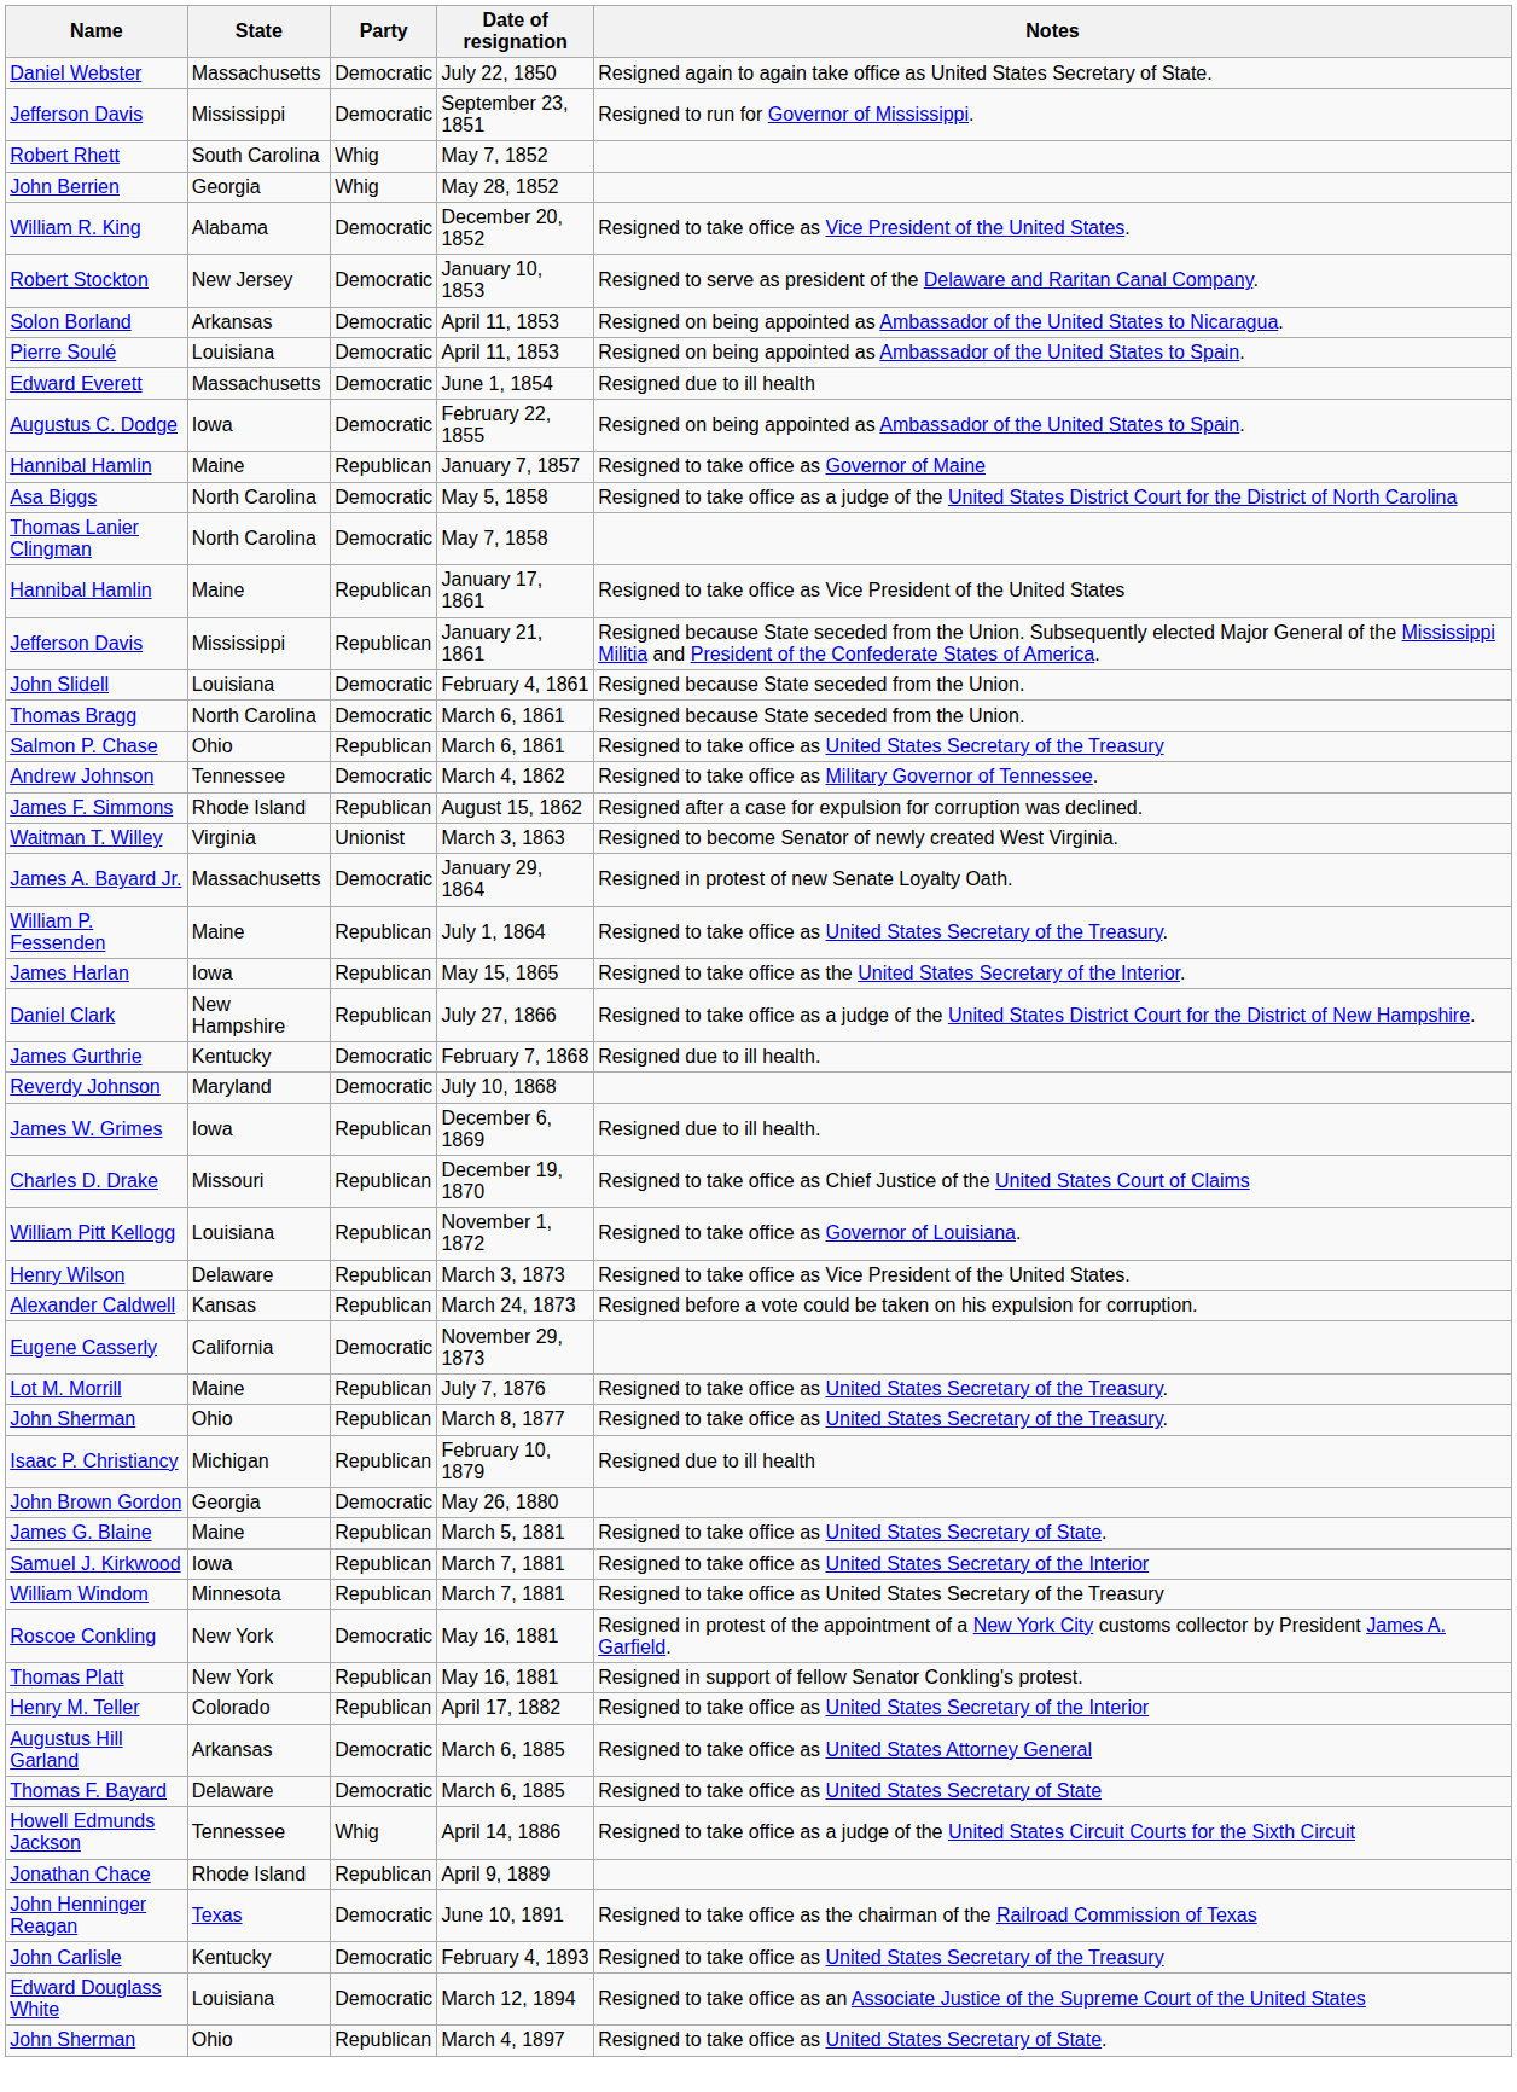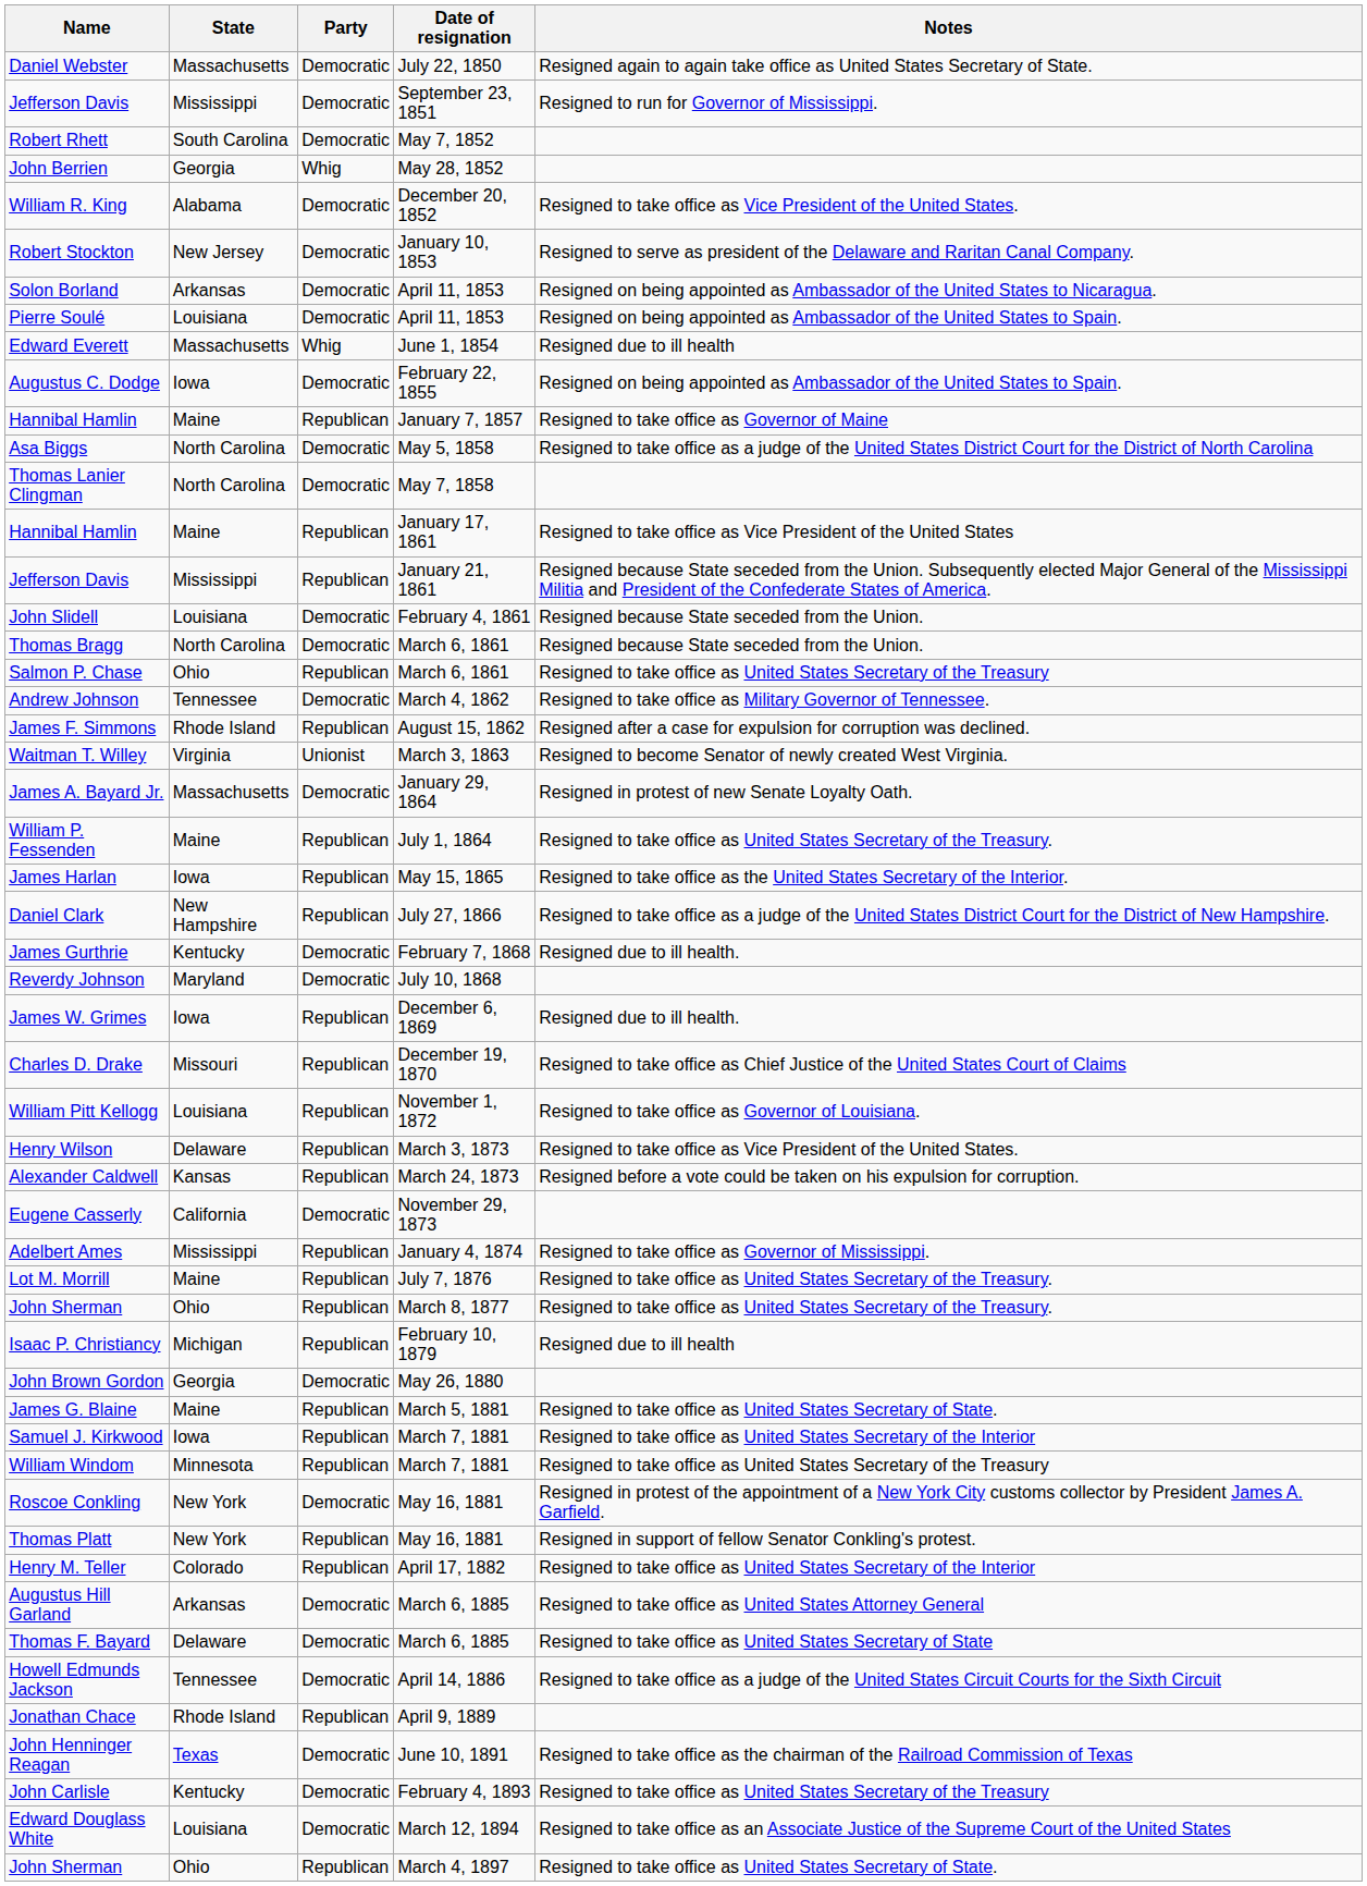 <table class="wikitable">
 <tr>
 <th>Name</th>
 <th>State</th>
 <th>Party</th>
 <th>Date of resignation</th>
 <th>Notes</th>
 </tr>
 <tr>
 <td><a href='#'>Daniel Webster</a></td>
 <td>Massachusetts</td>
 <td>Democratic</td>
 <td>July 22, 1850</td>
 <td>Resigned again to again take office as United States Secretary of State.</td>
 </tr>
 <tr>
 <td><a href='#'>Jefferson Davis</a></td>
 <td>Mississippi</td>
 <td>Democratic</td>
 <td>September 23, 1851</td>
 <td>Resigned to run for <a href='#'>Governor of Mississippi</a>.</td>
 </tr>
 <tr>
 <td><a href='#'>Robert Rhett</a></td>
 <td>South Carolina</td>
-<td>Whig</td>
+<td>Democratic</td>
 <td>May 7, 1852</td>
 <td></td>
 </tr>
 <tr>
 <td><a href='#'>John Berrien</a></td>
 <td>Georgia</td>
 <td>Whig</td>
 <td>May 28, 1852</td>
 <td></td>
 </tr>
 <tr>
 <td><a href='#'>William R. King</a></td>
 <td>Alabama</td>
 <td>Democratic</td>
 <td>December 20, 1852</td>
 <td>Resigned to take office as <a href='#'>Vice President of the United States</a>.</td>
 </tr>
 <tr>
 <td><a href='#'>Robert Stockton</a></td>
 <td>New Jersey</td>
 <td>Democratic</td>
 <td>January 10, 1853</td>
 <td>Resigned to serve as president of the <a href='#'>Delaware and Raritan Canal Company</a>.</td>
 </tr>
 <tr>
 <td><a href='#'>Solon Borland</a></td>
 <td>Arkansas</td>
 <td>Democratic</td>
 <td>April 11, 1853</td>
 <td>Resigned on being appointed as <a href='#'>Ambassador of the United States to Nicaragua</a>.</td>
 </tr>
 <tr>
 <td><a href='#'>Pierre Soulé</a></td>
 <td>Louisiana</td>
 <td>Democratic</td>
 <td>April 11, 1853</td>
 <td>Resigned on being appointed as <a href='#'>Ambassador of the United States to Spain</a>.</td>
 </tr>
 <tr>
 <td><a href='#'>Edward Everett</a></td>
 <td>Massachusetts</td>
-<td>Democratic</td>
+<td>Whig</td>
 <td>June 1, 1854</td>
 <td>Resigned due to ill health</td>
 </tr>
 <tr>
 <td><a href='#'>Augustus C. Dodge</a></td>
 <td>Iowa</td>
 <td>Democratic</td>
 <td>February 22, 1855</td>
 <td>Resigned on being appointed as <a href='#'>Ambassador of the United States to Spain</a>.</td>
 </tr>
 <tr>
 <td><a href='#'>Hannibal Hamlin</a></td>
 <td>Maine</td>
 <td>Republican</td>
 <td>January 7, 1857</td>
 <td>Resigned to take office as <a href='#'>Governor of Maine</a></td>
 </tr>
 <tr>
 <td><a href='#'>Asa Biggs</a></td>
 <td>North Carolina</td>
 <td>Democratic</td>
 <td>May 5, 1858</td>
 <td>Resigned to take office as a judge of the <a href='#'>United States District Court for the District of North Carolina</a></td>
 </tr>
 <tr>
 <td><a href='#'>Thomas Lanier Clingman</a></td>
 <td>North Carolina</td>
 <td>Democratic</td>
 <td>May 7, 1858</td>
 <td></td>
 </tr>
 <tr>
 <td><a href='#'>Hannibal Hamlin</a></td>
 <td>Maine</td>
 <td>Republican</td>
 <td>January 17, 1861</td>
 <td>Resigned to take office as Vice President of the United States</td>
 </tr>
 <tr>
 <td><a href='#'>Jefferson Davis</a></td>
 <td>Mississippi</td>
 <td>Republican</td>
 <td>January 21, 1861</td>
 <td>Resigned because State seceded from the Union. Subsequently elected Major General of the <a href='#'>Mississippi Militia</a> and <a href='#'>President of the Confederate States of America</a>.</td>
 </tr>
 <tr>
 <td><a href='#'>John Slidell</a></td>
 <td>Louisiana</td>
 <td>Democratic</td>
 <td>February 4, 1861</td>
 <td>Resigned because State seceded from the Union.</td>
 </tr>
 <tr>
 <td><a href='#'>Thomas Bragg</a></td>
 <td>North Carolina</td>
 <td>Democratic</td>
 <td>March 6, 1861</td>
 <td>Resigned because State seceded from the Union.</td>
 </tr>
 <tr>
 <td><a href='#'>Salmon P. Chase</a></td>
 <td>Ohio</td>
 <td>Republican</td>
 <td>March 6, 1861</td>
 <td>Resigned to take office as <a href='#'>United States Secretary of the Treasury</a></td>
 </tr>
 <tr>
 <td><a href='#'>Andrew Johnson</a></td>
 <td>Tennessee</td>
 <td>Democratic</td>
 <td>March 4, 1862</td>
 <td>Resigned to take office as <a href='#'>Military Governor of Tennessee</a>.</td>
 </tr>
 <tr>
 <td><a href='#'>James F. Simmons</a></td>
 <td>Rhode Island</td>
 <td>Republican</td>
 <td>August 15, 1862</td>
 <td>Resigned after a case for expulsion for corruption was declined.</td>
 </tr>
 <tr>
 <td><a href='#'>Waitman T. Willey</a></td>
 <td>Virginia</td>
 <td>Unionist</td>
 <td>March 3, 1863</td>
 <td>Resigned to become Senator of newly created West Virginia.</td>
 </tr>
 <tr>
 <td><a href='#'>James A. Bayard Jr.</a></td>
 <td>Massachusetts</td>
 <td>Democratic</td>
 <td>January 29, 1864</td>
 <td>Resigned in protest of new Senate Loyalty Oath.</td>
 </tr>
 <tr>
 <td><a href='#'>William P. Fessenden</a></td>
 <td>Maine</td>
 <td>Republican</td>
 <td>July 1, 1864</td>
 <td>Resigned to take office as <a href='#'>United States Secretary of the Treasury</a>.</td>
 </tr>
 <tr>
 <td><a href='#'>James Harlan</a></td>
 <td>Iowa</td>
 <td>Republican</td>
 <td>May 15, 1865</td>
 <td>Resigned to take office as the <a href='#'>United States Secretary of the Interior</a>.</td>
 </tr>
 <tr>
 <td><a href='#'>Daniel Clark</a></td>
 <td>New Hampshire</td>
 <td>Republican</td>
 <td>July 27, 1866</td>
 <td>Resigned to take office as a judge of the <a href='#'>United States District Court for the District of New Hampshire</a>.</td>
 </tr>
 <tr>
 <td><a href='#'>James Gurthrie</a></td>
 <td>Kentucky</td>
 <td>Democratic</td>
 <td>February 7, 1868</td>
 <td>Resigned due to ill health.</td>
 </tr>
 <tr>
 <td><a href='#'>Reverdy Johnson</a></td>
 <td>Maryland</td>
 <td>Democratic</td>
 <td>July 10, 1868</td>
 <td></td>
 </tr>
 <tr>
 <td><a href='#'>James W. Grimes</a></td>
 <td>Iowa</td>
 <td>Republican</td>
 <td>December 6, 1869</td>
 <td>Resigned due to ill health.</td>
 </tr>
 <tr>
 <td><a href='#'>Charles D. Drake</a></td>
 <td>Missouri</td>
 <td>Republican</td>
 <td>December 19, 1870</td>
 <td>Resigned to take office as Chief Justice of the <a href='#'>United States Court of Claims</a></td>
 </tr>
 <tr>
 <td><a href='#'>William Pitt Kellogg</a></td>
 <td>Louisiana</td>
 <td>Republican</td>
 <td>November 1, 1872</td>
 <td>Resigned to take office as <a href='#'>Governor of Louisiana</a>.</td>
 </tr>
 <tr>
 <td><a href='#'>Henry Wilson</a></td>
 <td>Delaware</td>
 <td>Republican</td>
 <td>March 3, 1873</td>
 <td>Resigned to take office as Vice President of the United States.</td>
 </tr>
 <tr>
 <td><a href='#'>Alexander Caldwell</a></td>
 <td>Kansas</td>
 <td>Republican</td>
 <td>March 24, 1873</td>
 <td>Resigned before a vote could be taken on his expulsion for corruption.</td>
 </tr>
 <tr>
 <td><a href='#'>Eugene Casserly</a></td>
 <td>California</td>
 <td>Democratic</td>
 <td>November 29, 1873</td>
 <td></td>
 </tr>
 <tr>
+<td><a href='#'>Adelbert Ames</a></td>
+<td>Mississippi</td>
+<td>Republican</td>
+<td>January 4, 1874</td>
+<td>Resigned to take office as <a href='#'>Governor of Mississippi</a>.</td>
+</tr>
+<tr>
 <td><a href='#'>Lot M. Morrill</a></td>
 <td>Maine</td>
 <td>Republican</td>
 <td>July 7, 1876</td>
 <td>Resigned to take office as <a href='#'>United States Secretary of the Treasury</a>.</td>
 </tr>
 <tr>
 <td><a href='#'>John Sherman</a></td>
 <td>Ohio</td>
 <td>Republican</td>
 <td>March 8, 1877</td>
 <td>Resigned to take office as <a href='#'>United States Secretary of the Treasury</a>.</td>
 </tr>
 <tr>
 <td><a href='#'>Isaac P. Christiancy</a></td>
 <td>Michigan</td>
 <td>Republican</td>
 <td>February 10, 1879</td>
 <td>Resigned due to ill health</td>
 </tr>
 <tr>
 <td><a href='#'>John Brown Gordon</a></td>
 <td>Georgia</td>
 <td>Democratic</td>
 <td>May 26, 1880</td>
 <td></td>
 </tr>
 <tr>
 <td><a href='#'>James G. Blaine</a></td>
 <td>Maine</td>
 <td>Republican</td>
 <td>March 5, 1881</td>
 <td>Resigned to take office as <a href='#'>United States Secretary of State</a>.</td>
 </tr>
 <tr>
 <td><a href='#'>Samuel J. Kirkwood</a></td>
 <td>Iowa</td>
 <td>Republican</td>
 <td>March 7, 1881</td>
 <td>Resigned to take office as <a href='#'>United States Secretary of the Interior</a></td>
 </tr>
 <tr>
 <td><a href='#'>William Windom</a></td>
 <td>Minnesota</td>
 <td>Republican</td>
 <td>March 7, 1881</td>
 <td>Resigned to take office as United States Secretary of the Treasury</td>
 </tr>
 <tr>
 <td><a href='#'>Roscoe Conkling</a></td>
 <td>New York</td>
 <td>Democratic</td>
 <td>May 16, 1881</td>
 <td>Resigned in protest of the appointment of a <a href='#'>New York City</a> customs collector by President <a href='#'>James A. Garfield</a>.</td>
 </tr>
 <tr>
 <td><a href='#'>Thomas Platt</a></td>
 <td>New York</td>
 <td>Republican</td>
 <td>May 16, 1881</td>
 <td>Resigned in support of fellow Senator Conkling's protest.</td>
 </tr>
 <tr>
 <td><a href='#'>Henry M. Teller</a></td>
 <td>Colorado</td>
 <td>Republican</td>
 <td>April 17, 1882</td>
 <td>Resigned to take office as <a href='#'>United States Secretary of the Interior</a></td>
 </tr>
 <tr>
 <td><a href='#'>Augustus Hill Garland</a></td>
 <td>Arkansas</td>
 <td>Democratic</td>
 <td>March 6, 1885</td>
 <td>Resigned to take office as <a href='#'>United States Attorney General</a></td>
 </tr>
 <tr>
 <td><a href='#'>Thomas F. Bayard</a></td>
 <td>Delaware</td>
 <td>Democratic</td>
 <td>March 6, 1885</td>
 <td>Resigned to take office as <a href='#'>United States Secretary of State</a></td>
 </tr>
 <tr>
 <td><a href='#'>Howell Edmunds Jackson</a></td>
 <td>Tennessee</td>
-<td>Whig</td>
+<td>Democratic</td>
 <td>April 14, 1886</td>
 <td>Resigned to take office as a judge of the <a href='#'>United States Circuit Courts for the Sixth Circuit</a></td>
 </tr>
 <tr>
 <td><a href='#'>Jonathan Chace</a></td>
 <td>Rhode Island</td>
 <td>Republican</td>
 <td>April 9, 1889</td>
 <td></td>
 </tr>
 <tr>
 <td><a href='#'>John Henninger Reagan</a></td>
 <td><a href='#'>Texas</a></td>
 <td>Democratic</td>
 <td>June 10, 1891</td>
 <td>Resigned to take office as the chairman of the <a href='#'>Railroad Commission of Texas</a></td>
 </tr>
 <tr>
 <td><a href='#'>John Carlisle</a></td>
 <td>Kentucky</td>
 <td>Democratic</td>
 <td>February 4, 1893</td>
 <td>Resigned to take office as <a href='#'>United States Secretary of the Treasury</a></td>
 </tr>
 <tr>
 <td><a href='#'>Edward Douglass White</a></td>
 <td>Louisiana</td>
 <td>Democratic</td>
 <td>March 12, 1894</td>
 <td>Resigned to take office as an <a href='#'>Associate Justice of the Supreme Court of the United States</a></td>
 </tr>
 <tr>
 <td><a href='#'>John Sherman</a></td>
 <td>Ohio</td>
 <td>Republican</td>
 <td>March 4, 1897</td>
 <td>Resigned to take office as <a href='#'>United States Secretary of State</a>.</td>
 </tr>
 <tr>
 </tr>
 </table>
